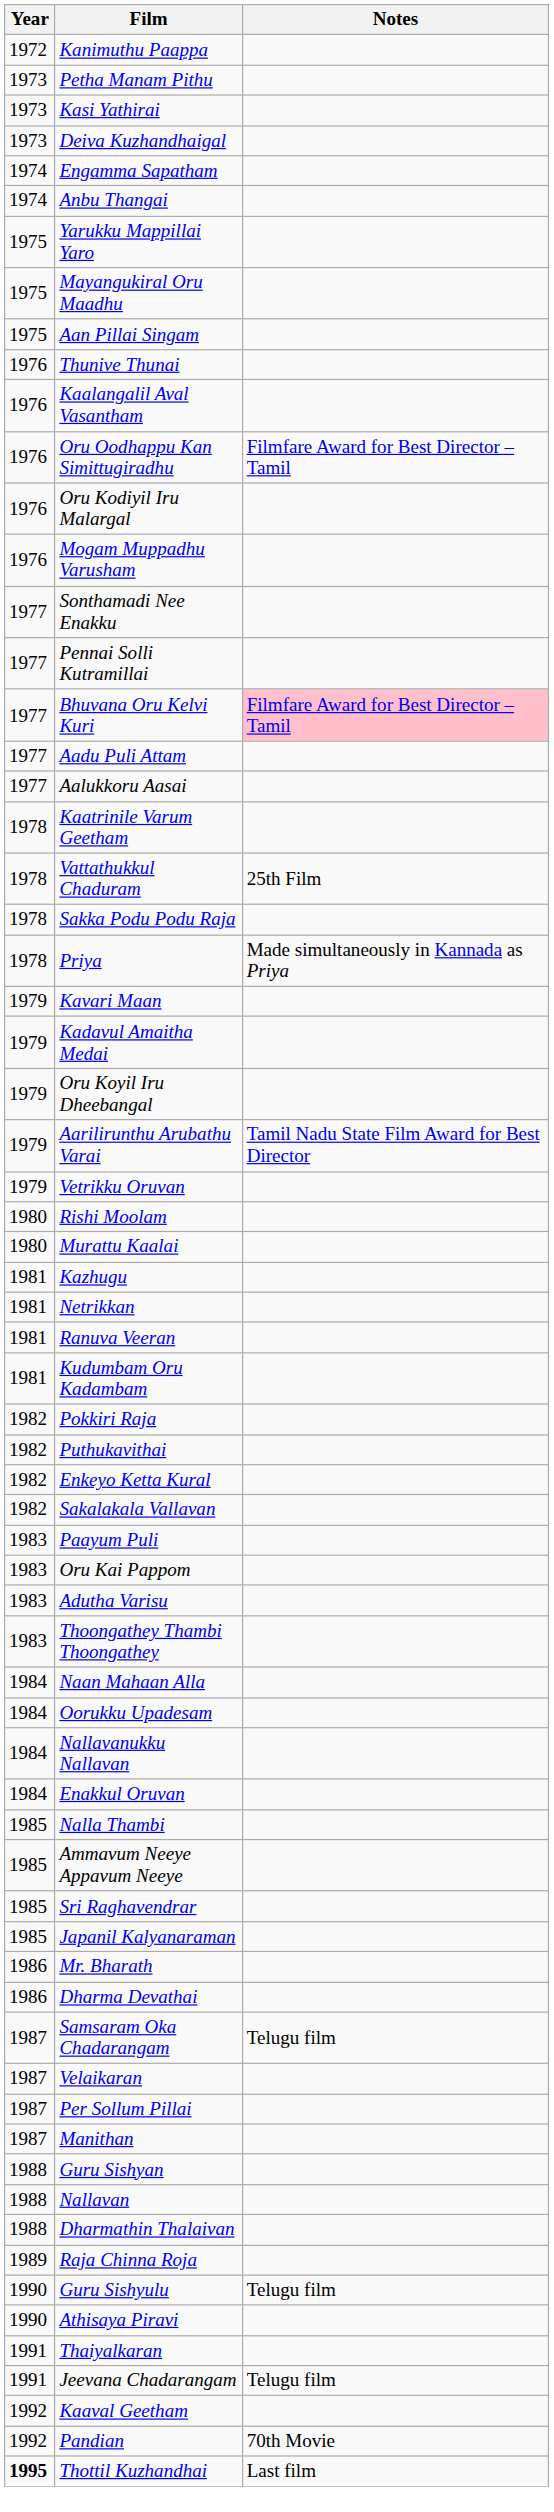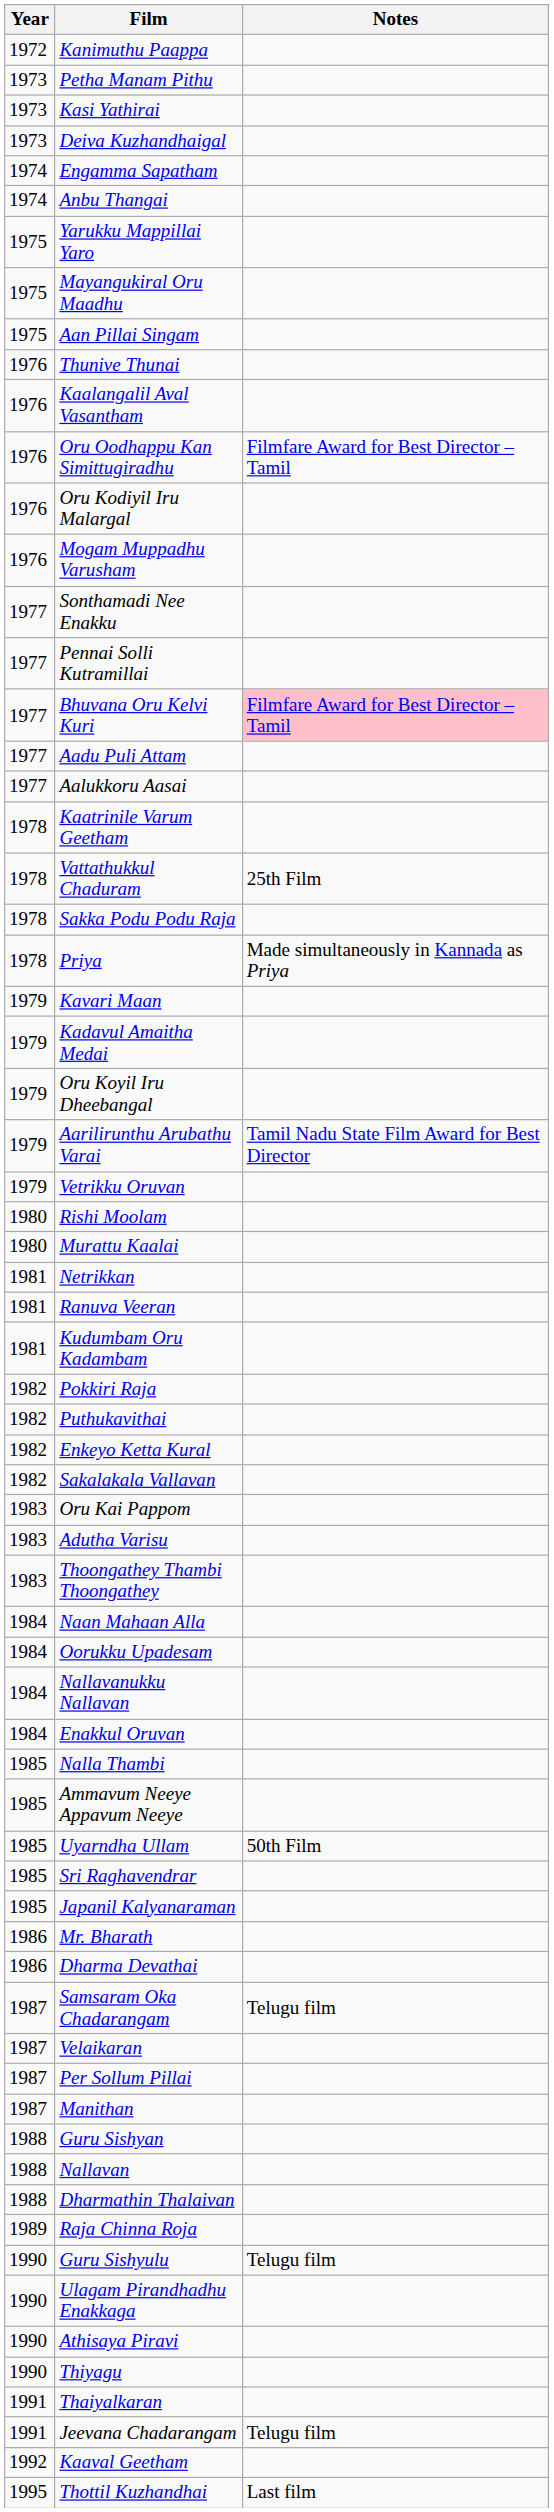 <table class="wikitable sortable">
 <tr>
 <th style="width:35px;">Year</th>
 <th style="width:150px;">Film</th>
 <th style="text-align:center; width:250px;" class="unsortable">Notes</th>
 </tr>
 <tr>
 <td>1972</td>
 <td><em><a href='#'>Kanimuthu Paappa</a></em></td>
 <td></td>
 </tr>
 <tr>
 <td>1973</td>
 <td><em><a href='#'>Petha Manam Pithu</a></em></td>
 <td></td>
 </tr>
 <tr>
 <td>1973</td>
 <td><em><a href='#'>Kasi Yathirai</a></em></td>
 <td></td>
 </tr>
 <tr>
 <td>1973</td>
 <td><em><a href='#'>Deiva Kuzhandhaigal</a></em></td>
 <td></td>
 </tr>
 <tr>
 <td>1974</td>
 <td><em><a href='#'>Engamma Sapatham</a></em></td>
 <td></td>
 </tr>
 <tr>
 <td>1974</td>
 <td><em><a href='#'>Anbu Thangai</a></em></td>
 <td></td>
 </tr>
 <tr>
 <td>1975</td>
 <td><em><a href='#'>Yarukku Mappillai Yaro</a></em></td>
 <td></td>
 </tr>
 <tr>
 <td>1975</td>
 <td><em><a href='#'>Mayangukiral Oru Maadhu</a></em></td>
 <td></td>
 </tr>
 <tr>
 <td>1975</td>
 <td><em><a href='#'>Aan Pillai Singam</a></em></td>
 <td></td>
 </tr>
 <tr>
 <td>1976</td>
 <td><em><a href='#'>Thunive Thunai</a></em></td>
 <td></td>
 </tr>
 <tr>
 <td>1976</td>
 <td><em><a href='#'>Kaalangalil Aval Vasantham</a></em></td>
 <td></td>
 </tr>
 <tr>
 <td>1976</td>
 <td><em><a href='#'>Oru Oodhappu Kan Simittugiradhu</a></em></td>
 <td><a href='#'>Filmfare Award for Best Director – Tamil</a></td>
 </tr>
 <tr>
 <td>1976</td>
 <td><em>Oru Kodiyil Iru Malargal</em></td>
 <td></td>
 </tr>
 <tr>
 <td>1976</td>
 <td><em><a href='#'>Mogam Muppadhu Varusham</a></em></td>
 <td></td>
 </tr>
 <tr>
 <td>1977</td>
 <td><em>Sonthamadi Nee Enakku</em></td>
 <td></td>
 </tr>
 <tr>
 <td>1977</td>
 <td><em>Pennai Solli Kutramillai</em></td>
 <td></td>
 </tr>
 <tr>
 <td>1977</td>
 <td><em><a href='#'>Bhuvana Oru Kelvi Kuri</a></em></td>
 <td style="background: pink;"><a href='#'>Filmfare Award for Best Director – Tamil</a></td>
 </tr>
 <tr>
 <td>1977</td>
 <td><em><a href='#'>Aadu Puli Attam</a></em></td>
 <td></td>
 </tr>
 <tr>
 <td>1977</td>
 <td><em>Aalukkoru Aasai</em></td>
 <td></td>
 </tr>
 <tr>
 <td>1978</td>
 <td><em><a href='#'>Kaatrinile Varum Geetham</a></em></td>
 <td></td>
 </tr>
 <tr>
 <td>1978</td>
 <td><em><a href='#'>Vattathukkul Chaduram</a></em></td>
 <td>25th Film</td>
 </tr>
 <tr>
 <td>1978</td>
 <td><em><a href='#'>Sakka Podu Podu Raja</a></em></td>
 <td></td>
 </tr>
 <tr>
 <td>1978</td>
 <td><em><a href='#'>Priya</a></em></td>
 <td>Made simultaneously in <a href='#'>Kannada</a> as <em>Priya</em></td>
 </tr>
 <tr>
 <td>1979</td>
 <td><em><a href='#'>Kavari Maan</a></em></td>
 <td></td>
 </tr>
 <tr>
 <td>1979</td>
 <td><em><a href='#'>Kadavul Amaitha Medai</a></em></td>
 <td></td>
 </tr>
 <tr>
 <td>1979</td>
 <td><em>Oru Koyil Iru Dheebangal</em></td>
 <td></td>
 </tr>
 <tr>
 <td>1979</td>
 <td><em><a href='#'>Aarilirunthu Arubathu Varai</a></em></td>
 <td><a href='#'>Tamil Nadu State Film Award for Best Director</a></td>
 </tr>
 <tr>
 <td>1979</td>
 <td><em><a href='#'>Vetrikku Oruvan</a></em></td>
 <td></td>
 </tr>
 <tr>
 <td>1980</td>
 <td><em><a href='#'>Rishi Moolam</a></em></td>
 <td></td>
 </tr>
 <tr>
 <td>1980</td>
 <td><em><a href='#'>Murattu Kaalai</a></em></td>
 <td></td>
 </tr>
 <tr>
 <td>1981</td>
-<td><em><a href='#'>Kazhugu</a></em></td>
-<td></td>
-</tr>
-<tr>
-<td>1981</td>
 <td><em><a href='#'>Netrikkan</a></em></td>
 <td></td>
 </tr>
 <tr>
 <td>1981</td>
 <td><em><a href='#'>Ranuva Veeran</a></em></td>
 <td></td>
 </tr>
 <tr>
 <td>1981</td>
 <td><em><a href='#'>Kudumbam Oru Kadambam</a></em></td>
 <td></td>
 </tr>
 <tr>
 <td>1982</td>
 <td><em><a href='#'>Pokkiri Raja</a></em></td>
 <td></td>
 </tr>
 <tr>
 <td>1982</td>
 <td><em><a href='#'>Puthukavithai</a></em></td>
 <td></td>
 </tr>
 <tr>
 <td>1982</td>
 <td><em><a href='#'>Enkeyo Ketta Kural</a></em></td>
 <td></td>
 </tr>
 <tr>
 <td>1982</td>
 <td><em><a href='#'>Sakalakala Vallavan</a></em></td>
-<td></td>
-</tr>
-<tr>
-<td>1983</td>
-<td><em><a href='#'>Paayum Puli</a></em></td>
 <td></td>
 </tr>
 <tr>
 <td>1983</td>
 <td><em>Oru Kai Pappom</em></td>
 <td></td>
 </tr>
 <tr>
 <td>1983</td>
 <td><em><a href='#'>Adutha Varisu</a></em></td>
 <td></td>
 </tr>
 <tr>
 <td>1983</td>
 <td><em><a href='#'>Thoongathey Thambi Thoongathey</a></em></td>
 <td></td>
 </tr>
 <tr>
 <td>1984</td>
 <td><em><a href='#'>Naan Mahaan Alla</a></em></td>
 <td></td>
 </tr>
 <tr>
 <td>1984</td>
 <td><em><a href='#'>Oorukku Upadesam</a></em></td>
 <td></td>
 </tr>
 <tr>
 <td>1984</td>
 <td><em><a href='#'>Nallavanukku Nallavan</a></em></td>
 <td></td>
 </tr>
 <tr>
 <td>1984</td>
 <td><em><a href='#'>Enakkul Oruvan</a></em></td>
 <td></td>
 </tr>
 <tr>
 <td>1985</td>
 <td><em><a href='#'>Nalla Thambi</a></em></td>
 <td></td>
 </tr>
 <tr>
 <td>1985</td>
 <td><em>Ammavum Neeye Appavum Neeye</em></td>
 <td></td>
+</tr>
+<tr>
+<td>1985</td>
+<td><em><a href='#'>Uyarndha Ullam</a></em></td>
+<td>50th Film</td>
 </tr>
 <tr>
 <td>1985</td>
 <td><em><a href='#'>Sri Raghavendrar</a></em></td>
 <td></td>
 </tr>
 <tr>
 <td>1985</td>
 <td><em><a href='#'>Japanil Kalyanaraman</a></em></td>
 <td></td>
 </tr>
 <tr>
 <td>1986</td>
 <td><em><a href='#'>Mr. Bharath</a></em></td>
 <td></td>
 </tr>
 <tr>
 <td>1986</td>
 <td><em><a href='#'>Dharma Devathai</a></em></td>
 <td></td>
 </tr>
 <tr>
 <td>1987</td>
 <td><em><a href='#'>Samsaram Oka Chadarangam</a></em></td>
 <td>Telugu film</td>
 </tr>
 <tr>
 <td>1987</td>
 <td><em><a href='#'>Velaikaran</a></em></td>
 <td></td>
 </tr>
 <tr>
 <td>1987</td>
 <td><em><a href='#'>Per Sollum Pillai</a></em></td>
 <td></td>
 </tr>
 <tr>
 <td>1987</td>
 <td><em><a href='#'>Manithan</a></em></td>
 <td></td>
 </tr>
 <tr>
 <td>1988</td>
 <td><em><a href='#'>Guru Sishyan</a></em></td>
 <td></td>
 </tr>
 <tr>
 <td>1988</td>
 <td><em><a href='#'>Nallavan</a></em></td>
 <td></td>
 </tr>
 <tr>
 <td>1988</td>
 <td><em><a href='#'>Dharmathin Thalaivan</a></em></td>
 <td></td>
 </tr>
 <tr>
 <td>1989</td>
 <td><em><a href='#'>Raja Chinna Roja</a></em></td>
 <td></td>
 </tr>
 <tr>
 <td>1990</td>
 <td><em><a href='#'>Guru Sishyulu</a></em></td>
 <td>Telugu film</td>
 </tr>
 <tr>
 <td>1990</td>
+<td><em><a href='#'>Ulagam Pirandhadhu Enakkaga</a></em></td>
+<td></td>
+</tr>
+<tr>
+<td>1990</td>
 <td><em><a href='#'>Athisaya Piravi</a></em></td>
+<td></td>
+</tr>
+<tr>
+<td>1990</td>
+<td><em><a href='#'>Thiyagu</a></em></td>
 <td></td>
 </tr>
 <tr>
 <td>1991</td>
 <td><em><a href='#'>Thaiyalkaran</a></em></td>
 <td></td>
 </tr>
 <tr>
 <td>1991</td>
 <td><em>Jeevana Chadarangam</em></td>
 <td>Telugu film</td>
 </tr>
 <tr>
 <td>1992</td>
 <td><em><a href='#'>Kaaval Geetham</a></em></td>
 <td></td>
 </tr>
 <tr>
-<td>1992</td>
-<td><em><a href='#'>Pandian</a></em></td>
-<td>70th Movie</td>
-</tr>
-<tr>
-<td><strong>1995</strong></td>
+<td>1995</td>
 <td><em><a href='#'>Thottil Kuzhandhai</a></em></td>
 <td>Last film</td>
 </tr>
 </table>
